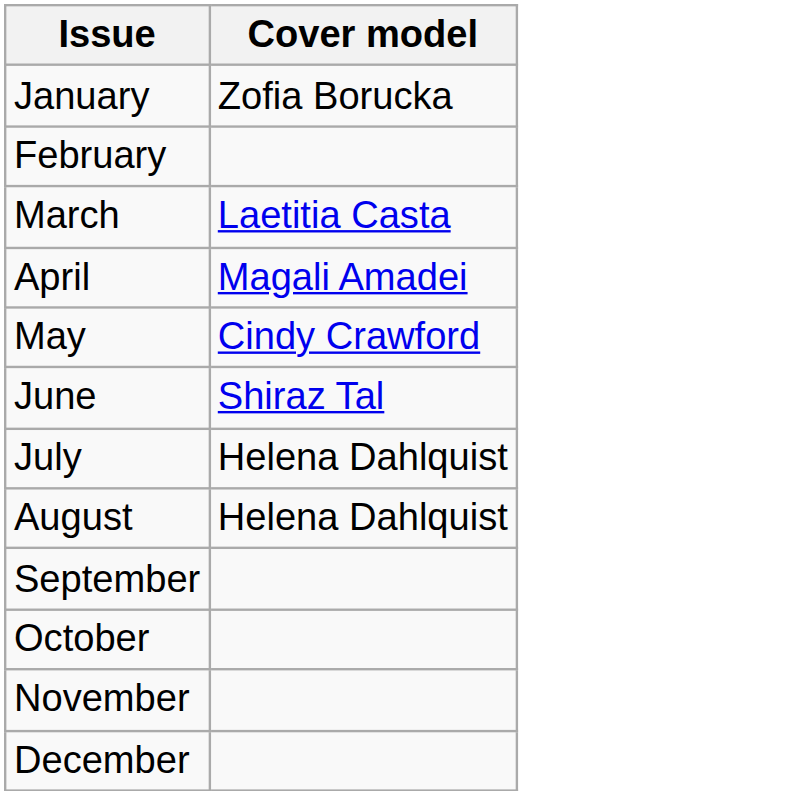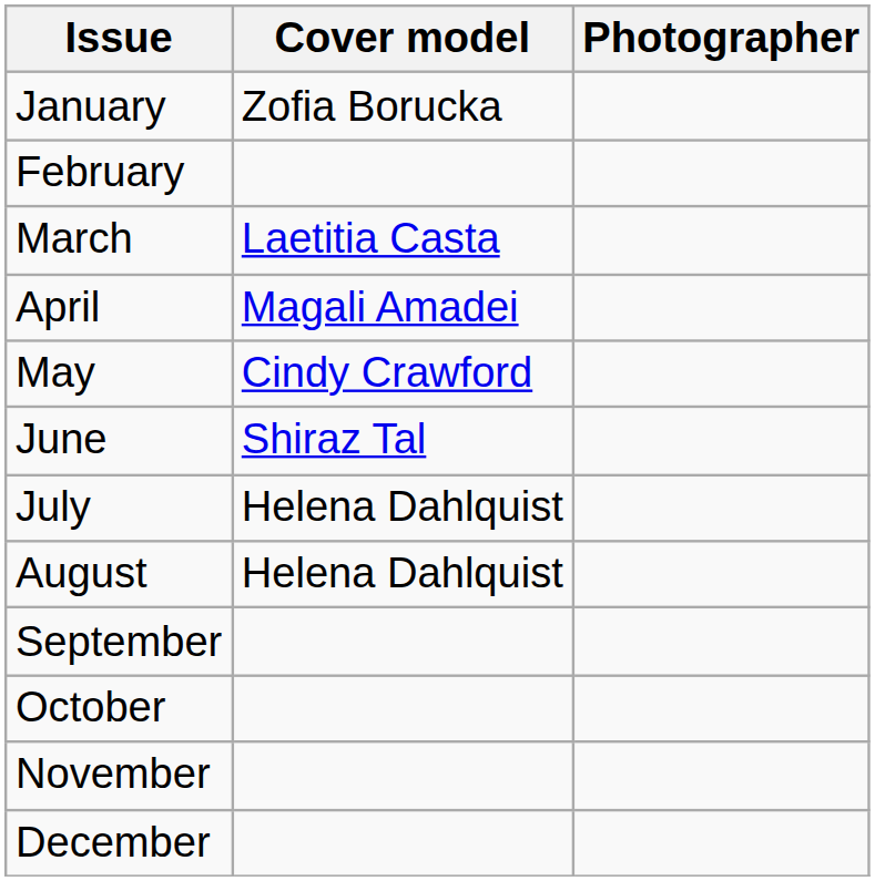 <table class="sortable wikitable">
 <tr>
 <th>Issue</th>
 <th>Cover model</th>
+<th>Photographer</th>
 </tr>
 <tr>
 <td>January</td>
 <td>Zofia Borucka</td>
+<td></td>
 </tr>
 <tr>
 <td>February</td>
+<td></td>
 <td></td>
 </tr>
 <tr>
 <td>March</td>
 <td><a href='#'>Laetitia Casta</a></td>
+<td></td>
 </tr>
 <tr>
 <td>April</td>
 <td><a href='#'>Magali Amadei</a></td>
+<td></td>
 </tr>
 <tr>
 <td>May</td>
 <td><a href='#'>Cindy Crawford</a></td>
+<td></td>
 </tr>
 <tr>
 <td>June</td>
 <td><a href='#'>Shiraz Tal</a></td>
+<td></td>
 </tr>
 <tr>
 <td>July</td>
 <td>Helena Dahlquist</td>
+<td></td>
 </tr>
 <tr>
 <td>August</td>
 <td>Helena Dahlquist</td>
+<td></td>
 </tr>
 <tr>
 <td>September</td>
+<td></td>
 <td></td>
 </tr>
 <tr>
 <td>October</td>
 <td></td>
+<td></td>
 </tr>
 <tr>
 <td>November</td>
+<td></td>
 <td></td>
 </tr>
 <tr>
 <td>December</td>
 <td></td>
+<td></td>
 </tr>
 </table>
